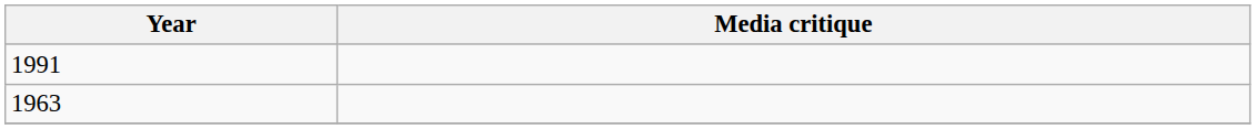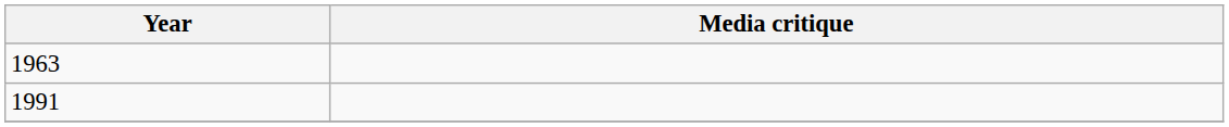 <table class='wikitable sortable' width='90%'>
 <tr>
 <th>Year</th>
 <th class='unsortable'>Media critique</th>
 </tr>
 <tr>
-<td>1991</td>
+<td>1963</td>
 <td></td>
 </tr>
 <tr>
-<td>1963</td>
+<td>1991</td>
 <td></td>
 </tr>
 <tr>
 </tr>
 </table>
